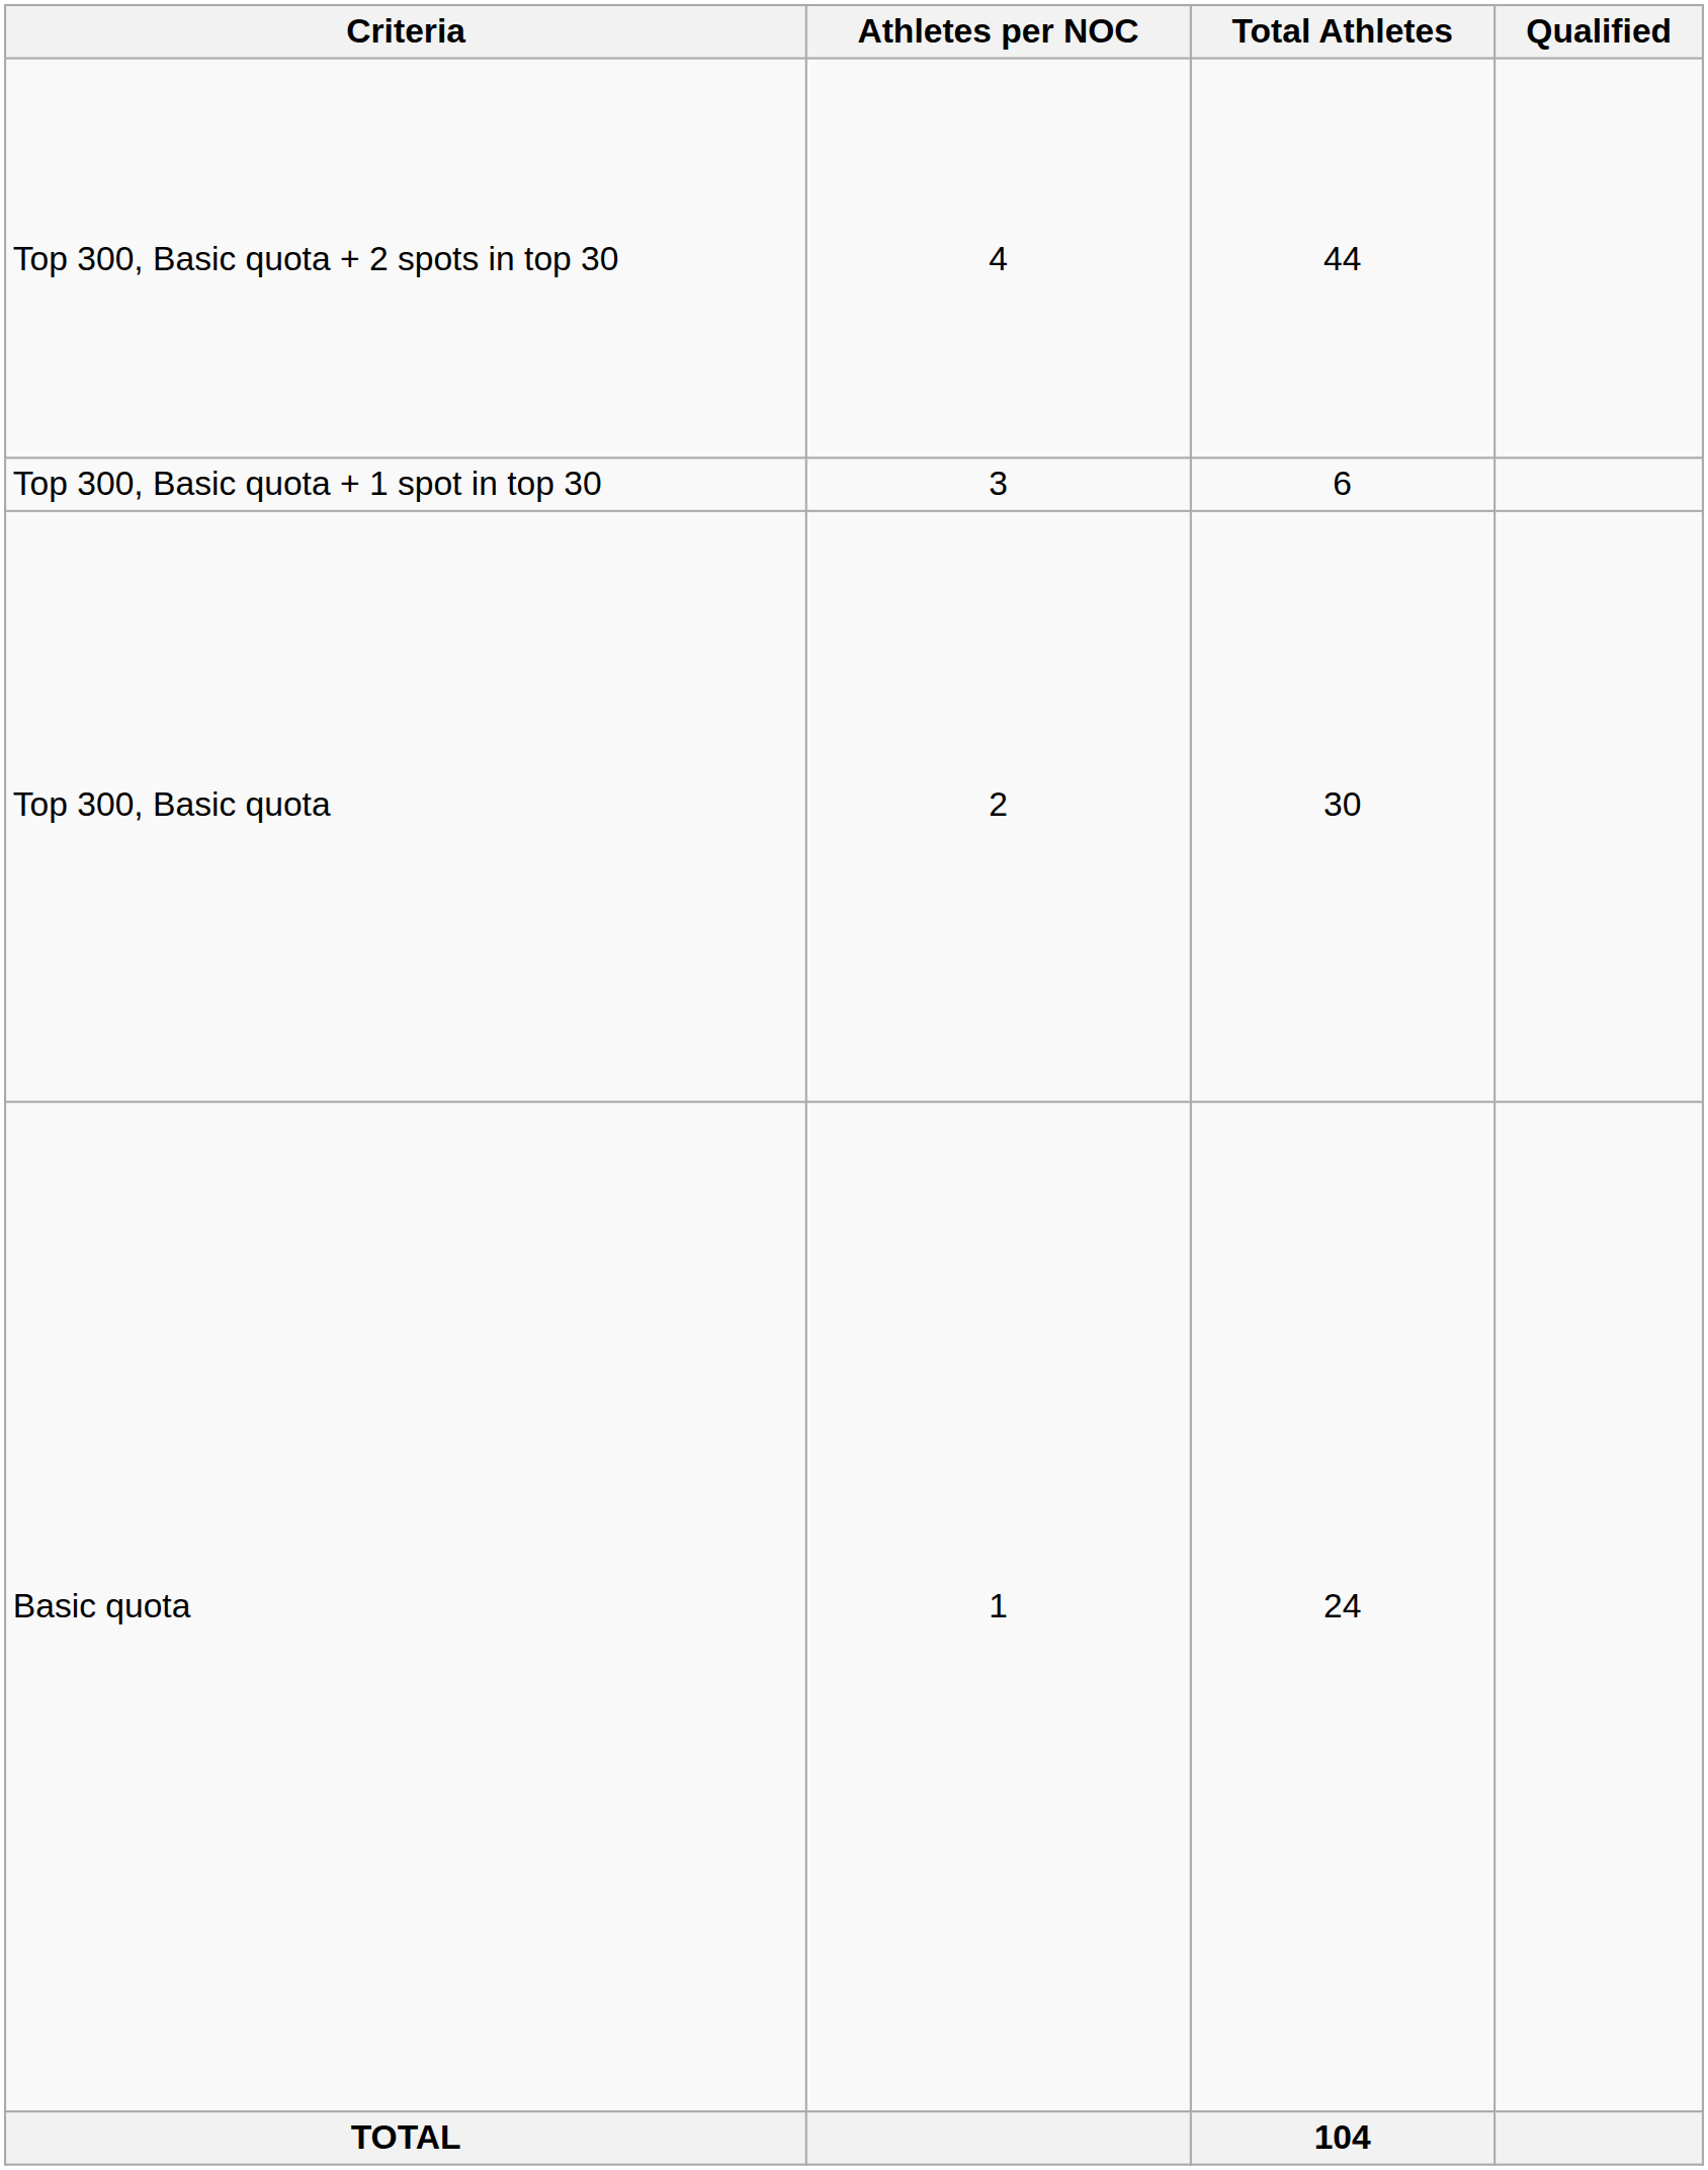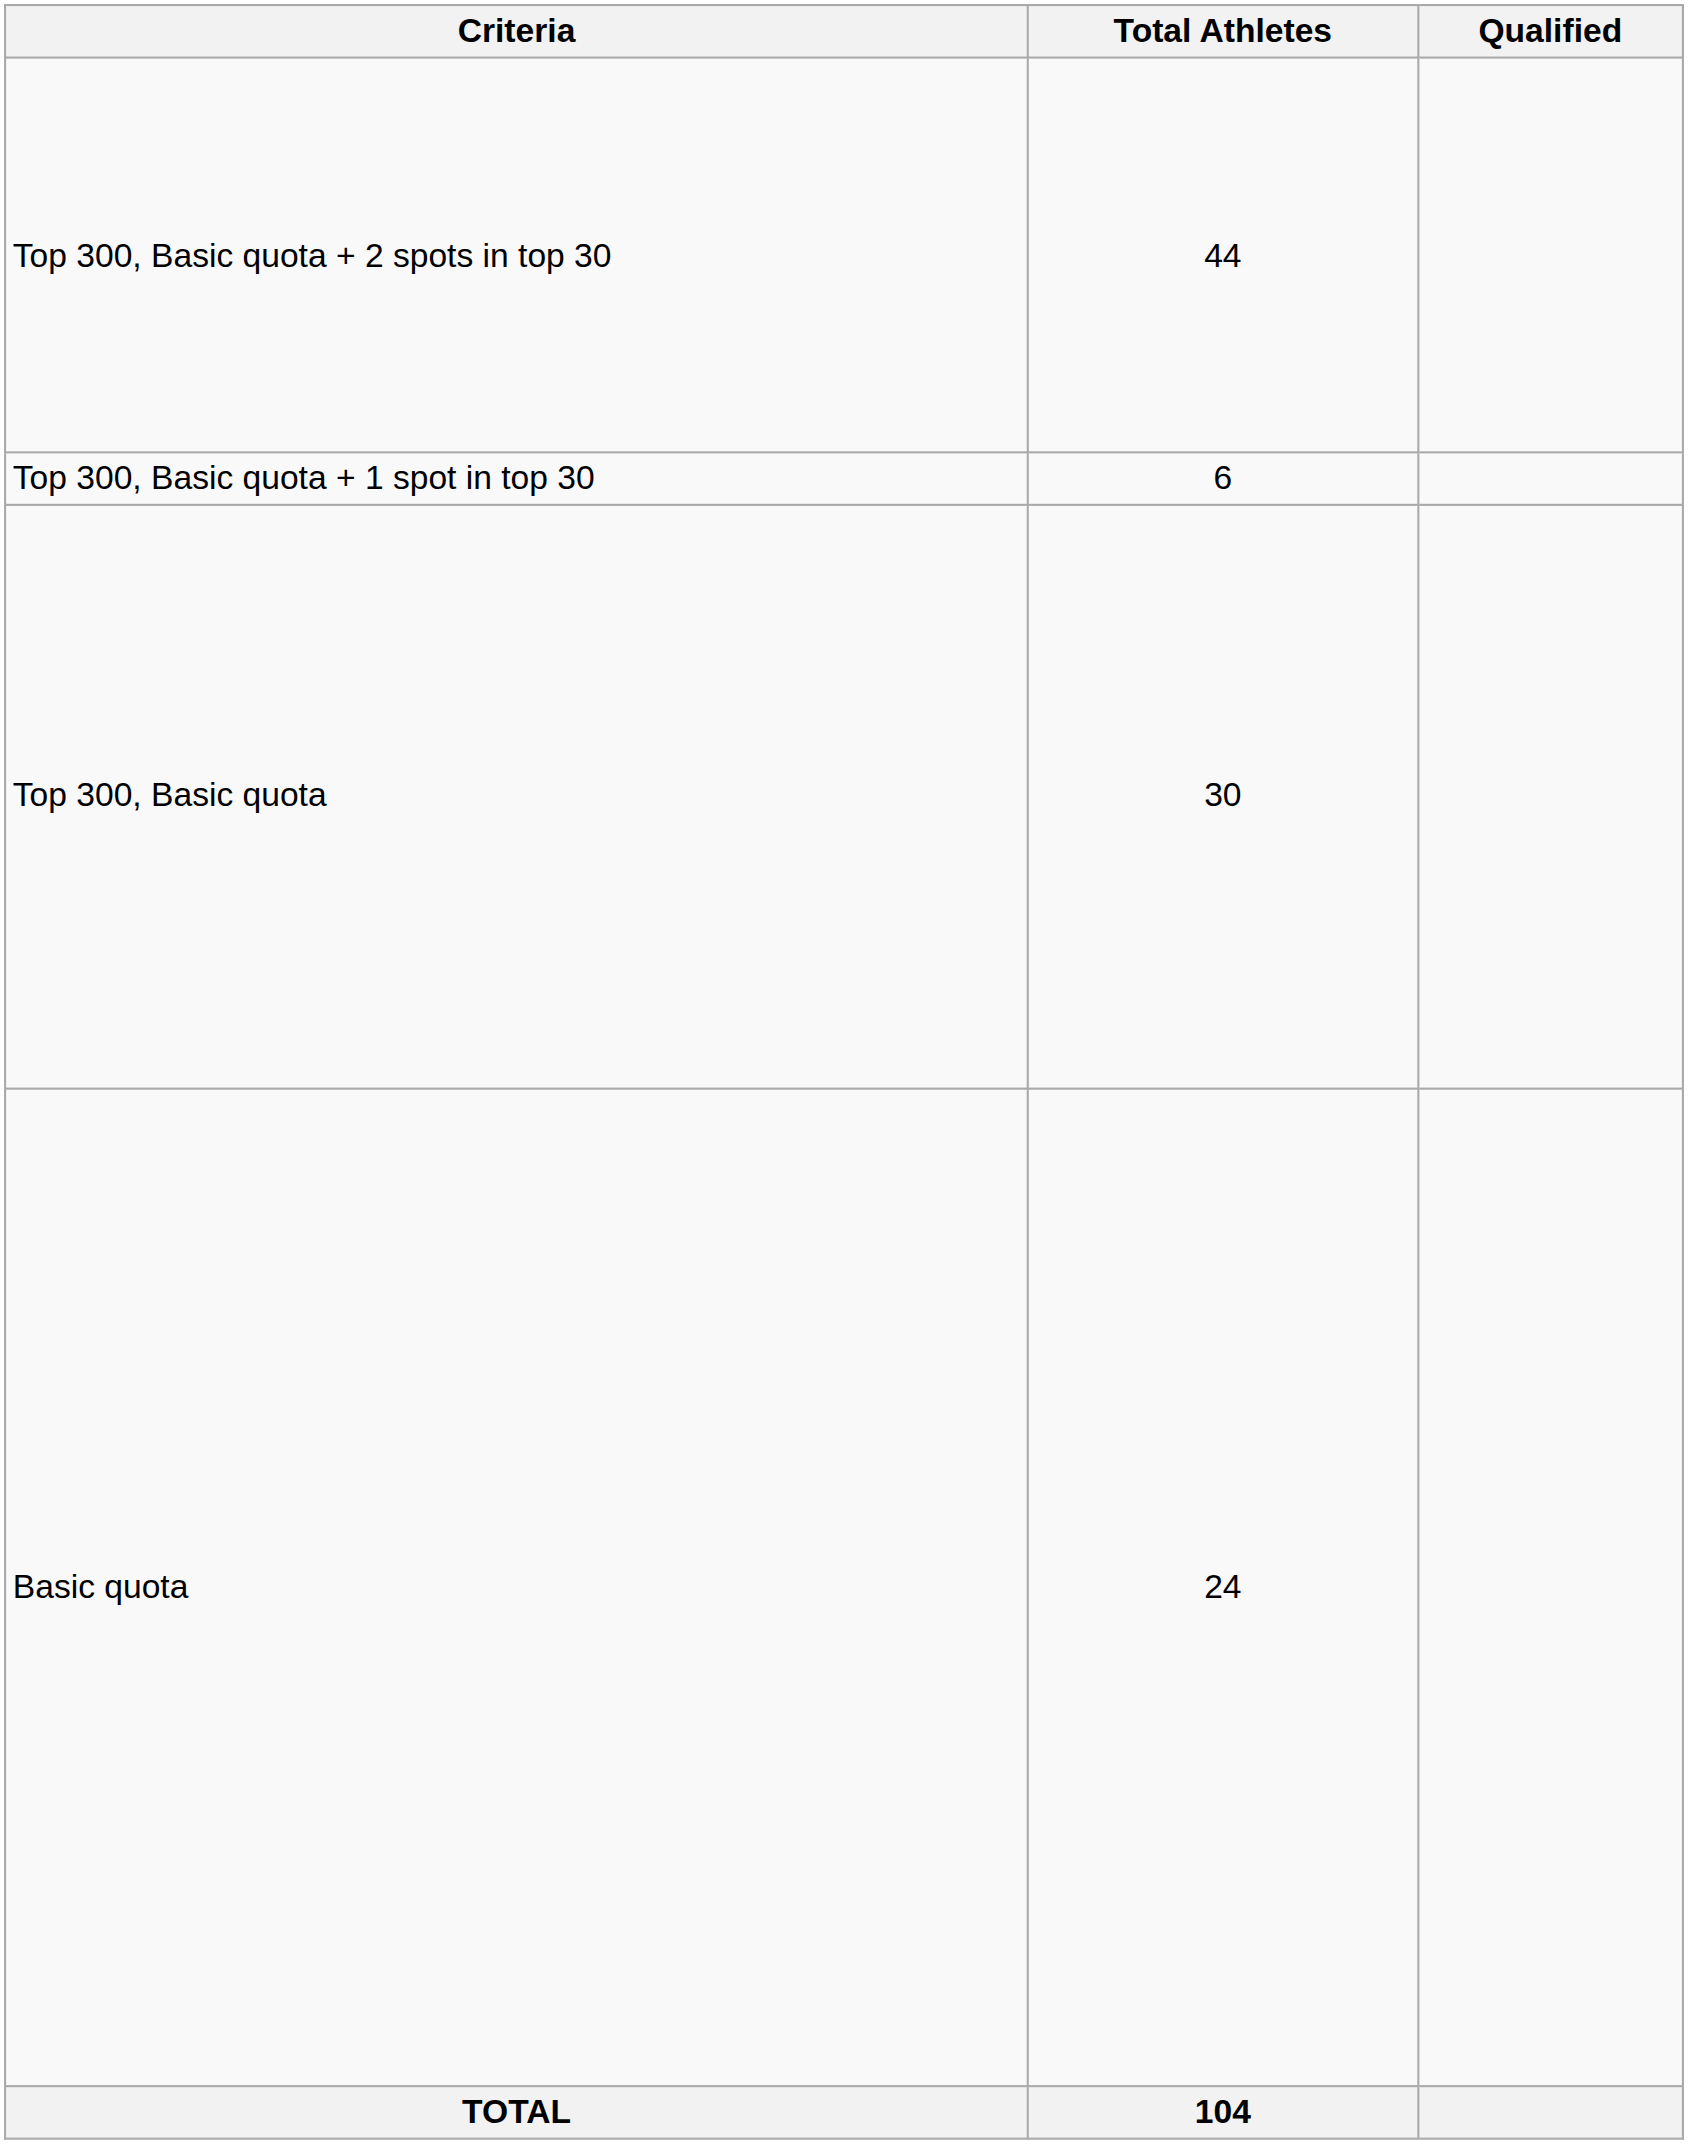 <table class="wikitable" width=800>
 <tr>
 <th>Criteria</th>
-<th>Athletes per NOC</th>
 <th>Total Athletes</th>
 <th>Qualified</th>
 </tr>
 <tr>
 <td>Top 300, Basic quota + 2 spots in top 30</td>
-<td align=center>4</td>
 <td align=center>44</td>
 <td><br><br><br><br><br><br><br><br><br><br></td>
 </tr>
 <tr>
 <td>Top 300, Basic quota + 1 spot in top 30</td>
-<td align=center>3</td>
 <td align=center>6</td>
 <td><br></td>
 </tr>
 <tr>
 <td>Top 300, Basic quota</td>
-<td align=center>2</td>
 <td align=center>30</td>
 <td><br><br><br><br><br><br><br><br><br><br><br><br><br><s></s><br><br></td>
 </tr>
 <tr>
 <td>Basic quota</td>
-<td align=center>1</td>
 <td align=center>24</td>
 <td><br><br><br><br><br><br><br><br><br><br><br><br><br><br><br><br><br><br><br><br><br><br><br><br><s></s><br><s></s><br><s></s></td>
 </tr>
 <tr>
 <th>TOTAL</th>
-<th></th>
 <th>104</th>
 <th></th>
 </tr>
 </table>
